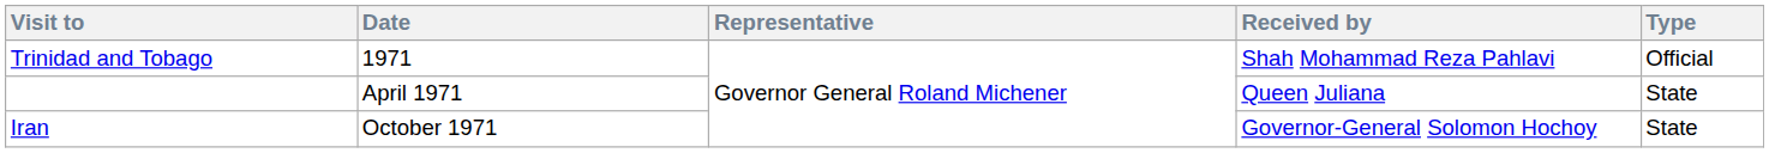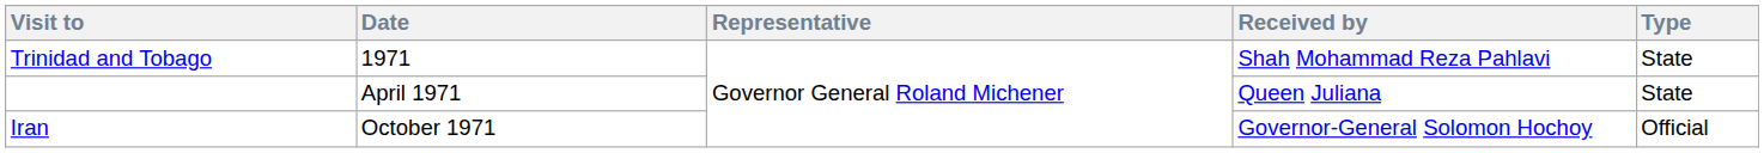 <table class="wikitable" style="width:100%; margin: 1em 1em 1em 0; background:white; border-collapse: collapse;">
 <tr bgcolor="#F8F4FF">
 <th style="width:20%; text-align:left; color:#708090;">Visit to</th>
 <th style="width:20%; text-align:left; color:#708090;">Date</th>
 <th style="width:30%; text-align:left; color:#708090;">Representative</th>
 <th style="width:23%; text-align:left; color:#708090;">Received by</th>
 <th style="width:10%; text-align:left; color:#708090;">Type</th>
 </tr>
 <tr>
 <td> <a href='#'>Trinidad and Tobago</a></td>
 <td>1971</td>
 <td rowspan="3">Governor General <a href='#'>Roland Michener</a></td>
 <td><a href='#'>Shah</a> <a href='#'>Mohammad Reza Pahlavi</a></td>
-<td>Official</td>
+<td>State</td>
 </tr>
 <tr>
 <td></td>
 <td>April 1971</td>
 <td><a href='#'>Queen</a> <a href='#'>Juliana</a></td>
 <td>State</td>
 </tr>
 <tr>
 <td> <a href='#'>Iran</a></td>
 <td>October 1971</td>
 <td><a href='#'>Governor-General</a> <a href='#'>Solomon Hochoy</a></td>
-<td>State</td>
+<td>Official</td>
 </tr>
 </table>
